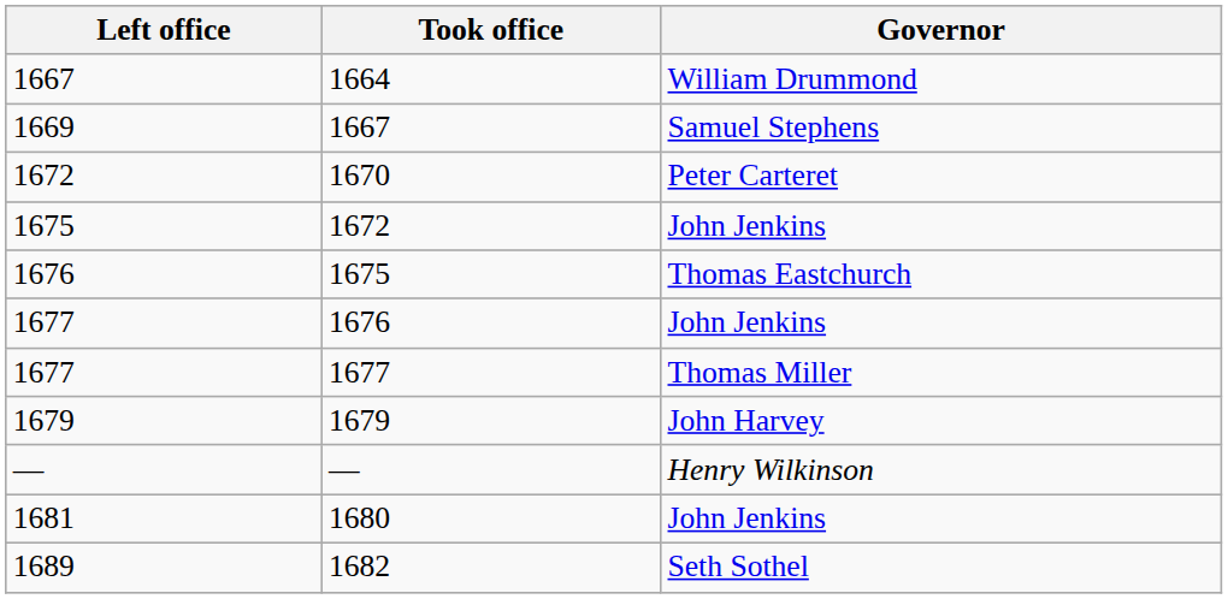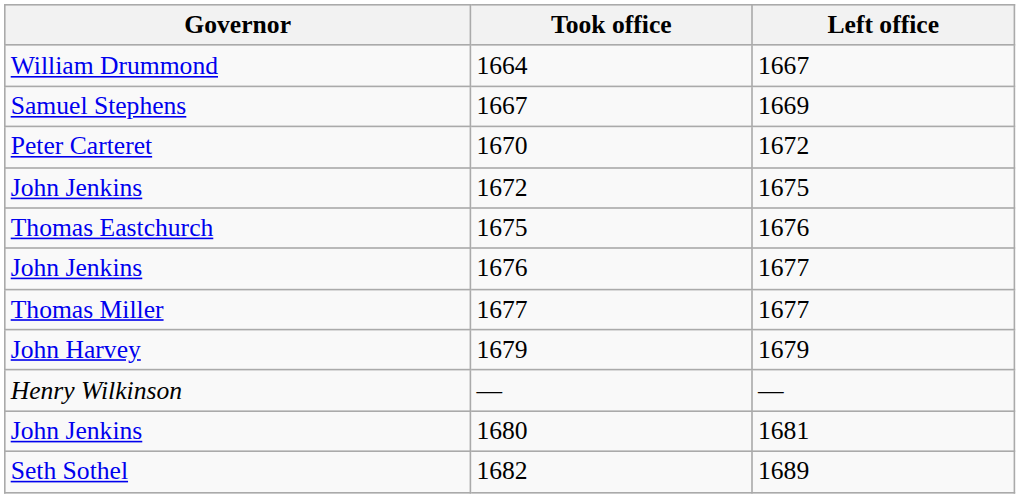 <table class=wikitable width=50%>
 <tr>
+<th scope="col">Governor</th>
+<th scope="col">Took office</th>
 <th scope="col">Left office</th>
-<th scope="col">Took office</th>
-<th scope="col">Governor</th>
 </tr>
 <tr>
+<td><a href='#'>William Drummond</a></td>
+<td>1664</td>
 <td>1667</td>
-<td>1664</td>
-<td><a href='#'>William Drummond</a></td>
 </tr>
 <tr>
+<td><a href='#'>Samuel Stephens</a></td>
+<td>1667</td>
 <td>1669</td>
-<td>1667</td>
-<td><a href='#'>Samuel Stephens</a></td>
 </tr>
 <tr>
+<td><a href='#'>Peter Carteret</a></td>
+<td>1670</td>
 <td>1672</td>
-<td>1670</td>
-<td><a href='#'>Peter Carteret</a></td>
 </tr>
 <tr>
+<td><a href='#'>John Jenkins</a></td>
+<td>1672</td>
 <td>1675</td>
-<td>1672</td>
-<td><a href='#'>John Jenkins</a></td>
 </tr>
 <tr>
+<td><a href='#'>Thomas Eastchurch</a></td>
+<td>1675</td>
 <td>1676</td>
-<td>1675</td>
-<td><a href='#'>Thomas Eastchurch</a></td>
 </tr>
 <tr>
+<td><a href='#'>John Jenkins</a></td>
+<td>1676</td>
 <td>1677</td>
-<td>1676</td>
-<td><a href='#'>John Jenkins</a></td>
 </tr>
 <tr>
+<td><a href='#'>Thomas Miller</a></td>
 <td>1677</td>
 <td>1677</td>
-<td><a href='#'>Thomas Miller</a></td>
 </tr>
 <tr>
+<td><a href='#'>John Harvey</a></td>
 <td>1679</td>
 <td>1679</td>
-<td><a href='#'>John Harvey</a></td>
 </tr>
 <tr>
+<td><em>Henry Wilkinson</em></td>
 <td>—</td>
 <td>—</td>
-<td><em>Henry Wilkinson</em></td>
 </tr>
 <tr>
+<td><a href='#'>John Jenkins</a></td>
+<td>1680</td>
 <td>1681</td>
-<td>1680</td>
-<td><a href='#'>John Jenkins</a></td>
 </tr>
 <tr>
+<td><a href='#'>Seth Sothel</a></td>
+<td>1682</td>
 <td>1689</td>
-<td>1682</td>
-<td><a href='#'>Seth Sothel</a></td>
 </tr>
 </table>
